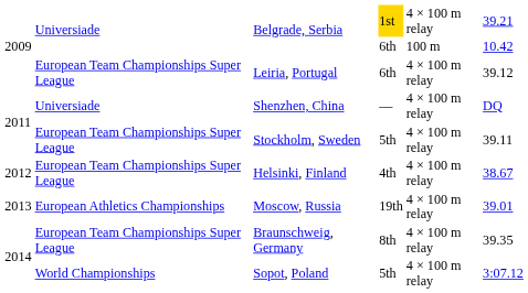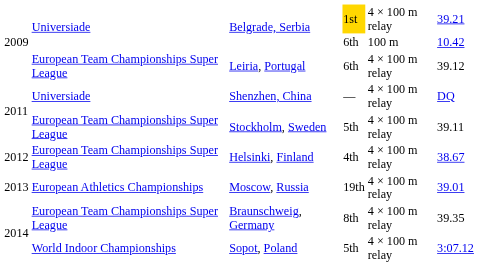 <table>
 <tr>
 <td rowspan=3>2009</td>
 <td rowspan=2><a href='#'>Universiade</a></td>
 <td rowspan=2><a href='#'>Belgrade, Serbia</a></td>
 <td bgcolor="gold">1st</td>
 <td>4 × 100 m relay</td>
 <td><a href='#'>39.21</a></td>
 </tr>
 <tr>
 <td>6th</td>
 <td>100 m</td>
 <td><a href='#'>10.42</a></td>
 </tr>
 <tr>
 <td><a href='#'>European Team Championships Super League</a></td>
 <td><a href='#'>Leiria</a>, <a href='#'>Portugal</a></td>
 <td>6th</td>
 <td>4 × 100 m relay</td>
 <td>39.12</td>
 </tr>
 <tr>
 <td rowspan=2>2011</td>
 <td><a href='#'>Universiade</a></td>
 <td><a href='#'>Shenzhen, China</a></td>
 <td>—</td>
 <td>4 × 100 m relay</td>
 <td><a href='#'>DQ</a></td>
 </tr>
 <tr>
 <td><a href='#'>European Team Championships Super League</a></td>
 <td><a href='#'>Stockholm</a>, <a href='#'>Sweden</a></td>
 <td>5th</td>
 <td>4 × 100 m relay</td>
 <td>39.11</td>
 </tr>
 <tr>
 <td>2012</td>
 <td><a href='#'>European Team Championships Super League</a></td>
 <td><a href='#'>Helsinki</a>, <a href='#'>Finland</a></td>
 <td>4th</td>
 <td>4 × 100 m relay</td>
 <td><a href='#'>38.67</a></td>
 </tr>
 <tr>
 <td>2013</td>
 <td><a href='#'>European Athletics Championships</a></td>
 <td><a href='#'>Moscow</a>, <a href='#'>Russia</a></td>
 <td>19th</td>
 <td>4 × 100 m relay</td>
 <td><a href='#'>39.01</a></td>
 </tr>
 <tr>
 <td rowspan=2>2014</td>
 <td><a href='#'>European Team Championships Super League</a></td>
 <td><a href='#'>Braunschweig</a>, <a href='#'>Germany</a></td>
 <td>8th</td>
 <td>4 × 100 m relay</td>
 <td>39.35</td>
 </tr>
 <tr>
-<td><a href='#'>World Championships</a></td>
+<td><a href='#'>World Indoor Championships</a></td>
 <td><a href='#'>Sopot</a>, <a href='#'>Poland</a></td>
 <td>5th</td>
 <td>4 × 100 m relay</td>
 <td><a href='#'>3:07.12</a></td>
 </tr>
 <tr>
 </tr>
 </table>
